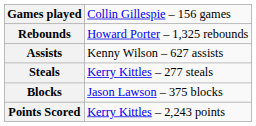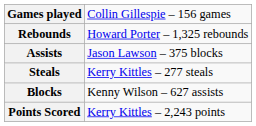 <table class="wikitable">
 <tr>
 <th>Games played</th>
 <td><a href='#'>Collin Gillespie</a> – 156 games</td>
 </tr>
 <tr>
 <th>Rebounds</th>
 <td><a href='#'>Howard Porter</a> – 1,325 rebounds</td>
 </tr>
 <tr>
 <th>Assists</th>
-<td>Kenny Wilson – 627 assists</td>
+<td><a href='#'>Jason Lawson</a> – 375 blocks</td>
 </tr>
 <tr>
 <th>Steals</th>
 <td><a href='#'>Kerry Kittles</a> – 277 steals</td>
 </tr>
 <tr>
 <th>Blocks</th>
-<td><a href='#'>Jason Lawson</a> – 375 blocks</td>
+<td>Kenny Wilson – 627 assists</td>
 </tr>
 <tr>
 <th>Points Scored</th>
 <td><a href='#'>Kerry Kittles</a> – 2,243 points</td>
 </tr>
 </table>
